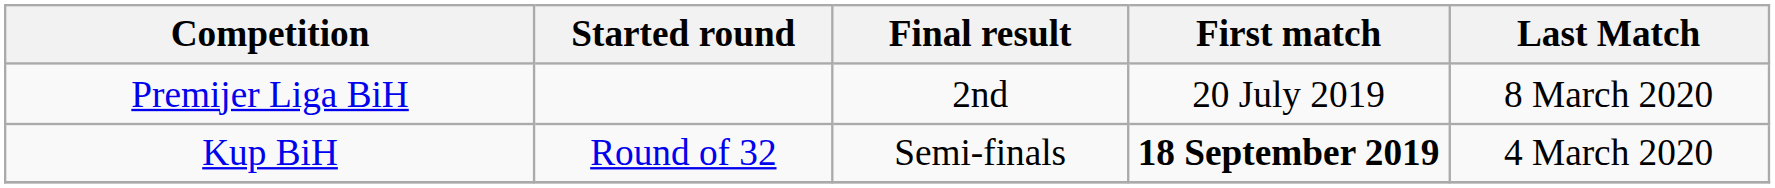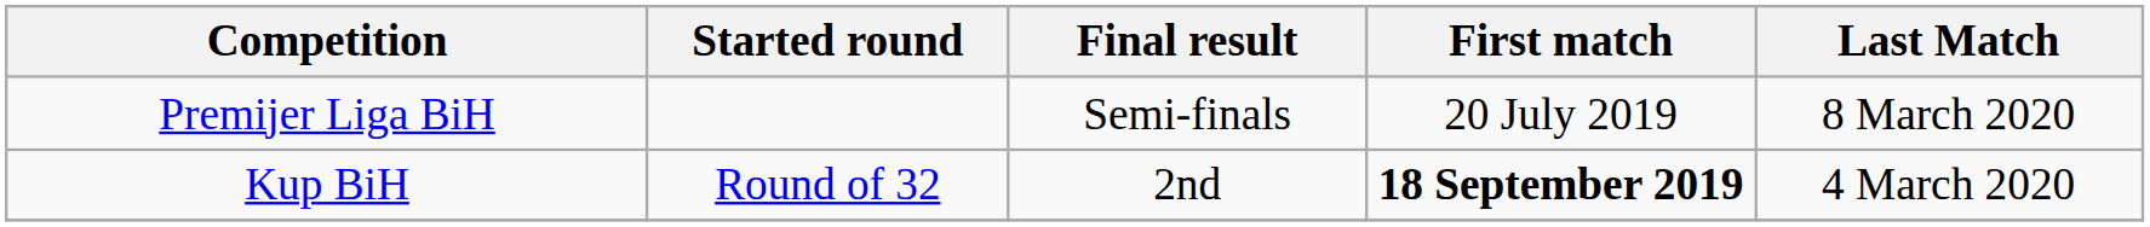 <table class="wikitable" style="text-align: center;">
 <tr>
 <th width="220">Competition</th>
 <th width="120">Started round</th>
 <th width="120">Final result</th>
 <th width="130">First match</th>
 <th width="130">Last Match</th>
 </tr>
 <tr>
 <td><a href='#'>Premijer Liga BiH</a></td>
 <td></td>
-<td>2nd</td>
+<td>Semi-finals</td>
 <td>20 July 2019</td>
 <td>8 March 2020</td>
 </tr>
 <tr>
 <td><a href='#'>Kup BiH</a></td>
 <td><a href='#'>Round of 32</a></td>
-<td>Semi-finals</td>
+<td>2nd</td>
 <td><strong>18 September 2019</strong></td>
 <td>4 March 2020</td>
 </tr>
 <tr>
 </tr>
 </table>
